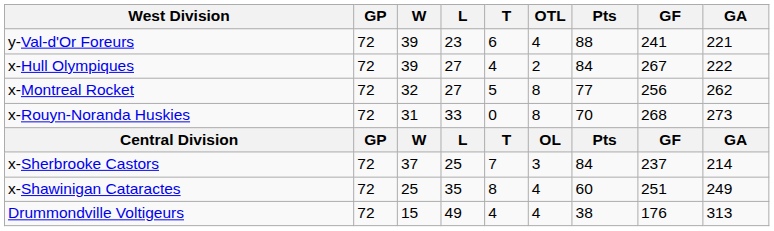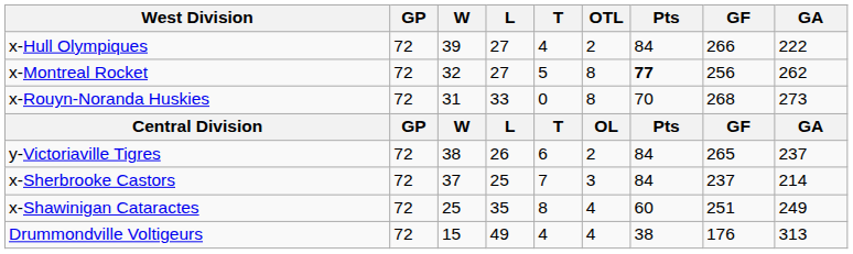 <table class="wikitable">
 <tr>
 <th bgcolor="#DDDDFF" width="40%">West Division</th>
 <th bgcolor="#DDDDFF" width="5%">GP</th>
 <th bgcolor="#DDDDFF" width="5%">W</th>
 <th bgcolor="#DDDDFF" width="5%">L</th>
 <th bgcolor="#DDDDFF" width="5%">T</th>
 <th bgcolor="#DDDDFF" width="5%">OTL</th>
 <th bgcolor="#DDDDFF" width="7.5%">Pts</th>
 <th bgcolor="#DDDDFF" width="7.5%">GF</th>
 <th bgcolor="#DDDDFF" width="7.5%">GA</th>
 </tr>
 <tr>
-<td>y-<a href='#'>Val-d'Or Foreurs</a></td>
-<td>72</td>
-<td>39</td>
-<td>23</td>
-<td>6</td>
-<td>4</td>
-<td>88</td>
-<td>241</td>
-<td>221</td>
-</tr>
-<tr>
 <td>x-<a href='#'>Hull Olympiques</a></td>
 <td>72</td>
 <td>39</td>
 <td>27</td>
 <td>4</td>
 <td>2</td>
 <td>84</td>
-<td>267</td>
+<td>266</td>
 <td>222</td>
 </tr>
 <tr>
 <td>x-<a href='#'>Montreal Rocket</a></td>
 <td>72</td>
 <td>32</td>
 <td>27</td>
 <td>5</td>
 <td>8</td>
-<td>77</td>
+<td><strong>77</strong></td>
 <td>256</td>
 <td>262</td>
 </tr>
 <tr>
 <td>x-<a href='#'>Rouyn-Noranda Huskies</a></td>
 <td>72</td>
 <td>31</td>
 <td>33</td>
 <td>0</td>
 <td>8</td>
 <td>70</td>
 <td>268</td>
 <td>273</td>
 </tr>
 <tr>
 <th bgcolor="#DDDDFF" width="40%">Central Division</th>
 <th bgcolor="#DDDDFF" width="5%">GP</th>
 <th bgcolor="#DDDDFF" width="5%">W</th>
 <th bgcolor="#DDDDFF" width="5%">L</th>
 <th bgcolor="#DDDDFF" width="5%">T</th>
 <th bgcolor="#DDDDFF" width="5%">OL</th>
 <th bgcolor="#DDDDFF" width="7.5%">Pts</th>
 <th bgcolor="#DDDDFF" width="7.5%">GF</th>
 <th bgcolor="#DDDDFF" width="7.5%">GA</th>
+</tr>
+<tr>
+<td>y-<a href='#'>Victoriaville Tigres</a></td>
+<td>72</td>
+<td>38</td>
+<td>26</td>
+<td>6</td>
+<td>2</td>
+<td>84</td>
+<td>265</td>
+<td>237</td>
 </tr>
 <tr>
 <td>x-<a href='#'>Sherbrooke Castors</a></td>
 <td>72</td>
 <td>37</td>
 <td>25</td>
 <td>7</td>
 <td>3</td>
 <td>84</td>
 <td>237</td>
 <td>214</td>
 </tr>
 <tr>
 <td>x-<a href='#'>Shawinigan Cataractes</a></td>
 <td>72</td>
 <td>25</td>
 <td>35</td>
 <td>8</td>
 <td>4</td>
 <td>60</td>
 <td>251</td>
 <td>249</td>
 </tr>
 <tr>
 <td><a href='#'>Drummondville Voltigeurs</a></td>
 <td>72</td>
 <td>15</td>
 <td>49</td>
 <td>4</td>
 <td>4</td>
 <td>38</td>
 <td>176</td>
 <td>313</td>
 </tr>
 </table>
